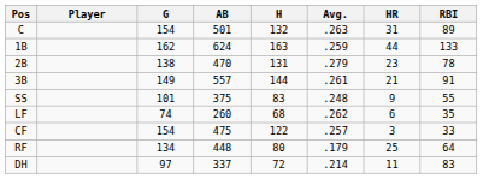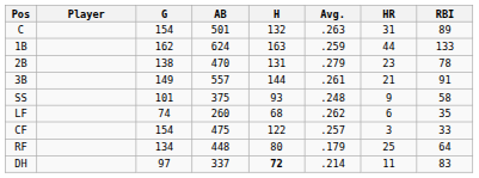 <table class="wikitable sortable">
 <tr>
 <th bgcolor="#DDDDFF" width="5%">Pos</th>
 <th bgcolor="#DDDDFF" width="16%">Player</th>
 <th bgcolor="#DDDDFF" width="9%">G</th>
 <th bgcolor="#DDDDFF" width="9%">AB</th>
 <th bgcolor="#DDDDFF" width="9%">H</th>
 <th bgcolor="#DDDDFF" width="9%">Avg.</th>
 <th bgcolor="#DDDDFF" width="9%">HR</th>
 <th bgcolor="#DDDDFF" width="9%">RBI</th>
 </tr>
 <tr align="center">
 <td>C</td>
 <td></td>
 <td>154</td>
 <td>501</td>
 <td>132</td>
 <td>.263</td>
 <td>31</td>
 <td>89</td>
 </tr>
 <tr align="center">
 <td>1B</td>
 <td></td>
 <td>162</td>
 <td>624</td>
 <td>163</td>
 <td>.259</td>
 <td>44</td>
 <td>133</td>
 </tr>
 <tr align="center">
 <td>2B</td>
 <td></td>
 <td>138</td>
 <td>470</td>
 <td>131</td>
 <td>.279</td>
 <td>23</td>
 <td>78</td>
 </tr>
 <tr align="center">
 <td>3B</td>
 <td></td>
 <td>149</td>
 <td>557</td>
 <td>144</td>
 <td>.261</td>
 <td>21</td>
 <td>91</td>
 </tr>
 <tr align="center">
 <td>SS</td>
 <td></td>
 <td>101</td>
 <td>375</td>
-<td>83</td>
+<td>93</td>
 <td>.248</td>
 <td>9</td>
-<td>55</td>
+<td>58</td>
 </tr>
 <tr align="center">
 <td>LF</td>
 <td></td>
 <td>74</td>
 <td>260</td>
 <td>68</td>
 <td>.262</td>
 <td>6</td>
 <td>35</td>
 </tr>
 <tr align="center">
 <td>CF</td>
 <td></td>
 <td>154</td>
 <td>475</td>
 <td>122</td>
 <td>.257</td>
 <td>3</td>
 <td>33</td>
 </tr>
 <tr align="center">
 <td>RF</td>
 <td></td>
 <td>134</td>
 <td>448</td>
 <td>80</td>
 <td>.179</td>
 <td>25</td>
 <td>64</td>
 </tr>
 <tr align="center">
 <td>DH</td>
 <td></td>
 <td>97</td>
 <td>337</td>
-<td>72</td>
+<td><strong>72</strong></td>
 <td>.214</td>
 <td>11</td>
 <td>83</td>
 </tr>
 </table>
